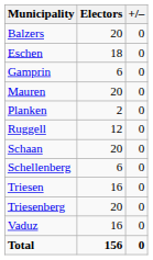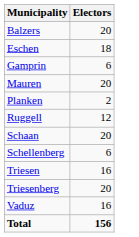 <table class="wikitable">
 <tr>
 <th>Municipality</th>
 <th>Electors</th>
-<th>+/–</th>
 </tr>
 <tr>
 <td><a href='#'>Balzers</a></td>
 <td style="text-align: right;">20</td>
-<td align=right>0</td>
 </tr>
 <tr>
 <td><a href='#'>Eschen</a></td>
 <td style="text-align: right;">18</td>
-<td align=right>0</td>
 </tr>
 <tr>
 <td><a href='#'>Gamprin</a></td>
 <td style="text-align: right;">6</td>
-<td align=right>0</td>
 </tr>
 <tr>
 <td><a href='#'>Mauren</a></td>
 <td style="text-align: right;">20</td>
-<td align=right>0</td>
 </tr>
 <tr>
 <td><a href='#'>Planken</a></td>
 <td style="text-align: right;">2</td>
-<td align=right>0</td>
 </tr>
 <tr>
 <td><a href='#'>Ruggell</a></td>
 <td style="text-align: right;">12</td>
-<td align=right>0</td>
 </tr>
 <tr>
 <td><a href='#'>Schaan</a></td>
 <td style="text-align: right;">20</td>
-<td align=right>0</td>
 </tr>
 <tr>
 <td><a href='#'>Schellenberg</a></td>
 <td style="text-align: right;">6</td>
-<td align=right>0</td>
 </tr>
 <tr>
 <td><a href='#'>Triesen</a></td>
 <td style="text-align: right;">16</td>
-<td align=right>0</td>
 </tr>
 <tr>
 <td><a href='#'>Triesenberg</a></td>
 <td style="text-align: right;">20</td>
-<td align=right>0</td>
 </tr>
 <tr>
 <td><a href='#'>Vaduz</a></td>
 <td style="text-align: right;">16</td>
-<td align=right>0</td>
 </tr>
 <tr>
 <td><strong>Total</strong></td>
 <td align=right><strong>156</strong></td>
-<td align=right><strong>0</strong></td>
 </tr>
 </table>
